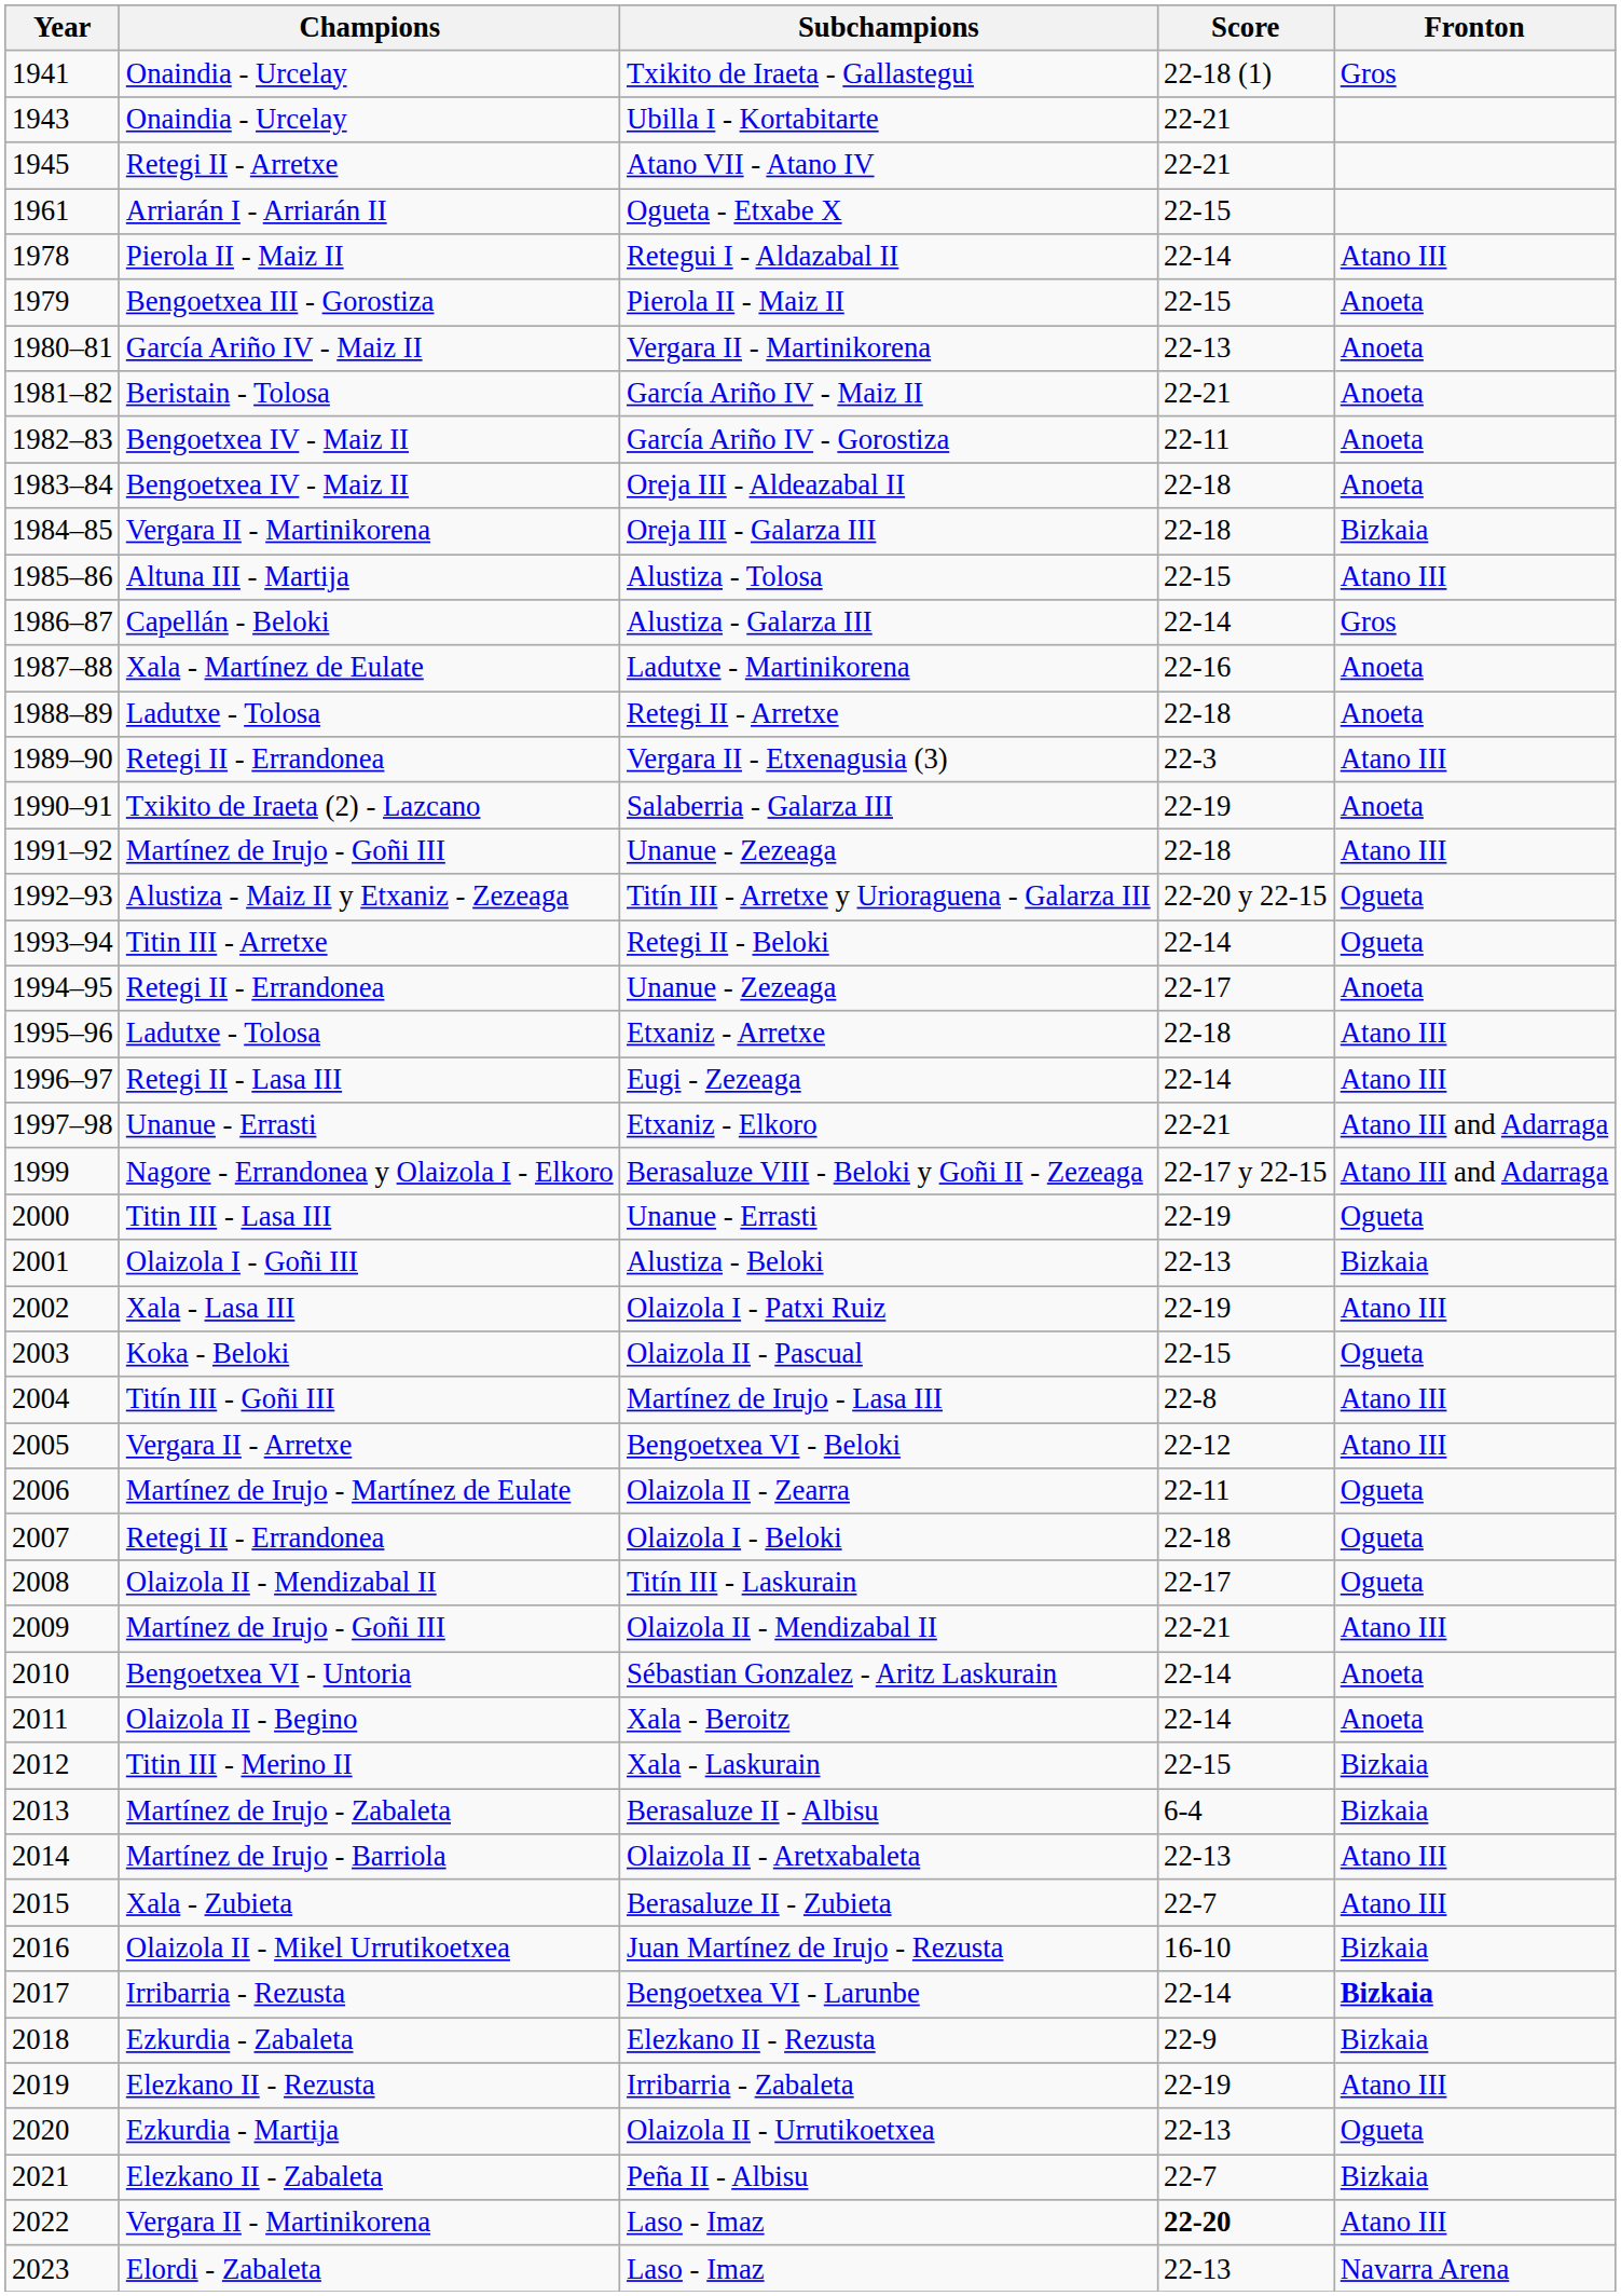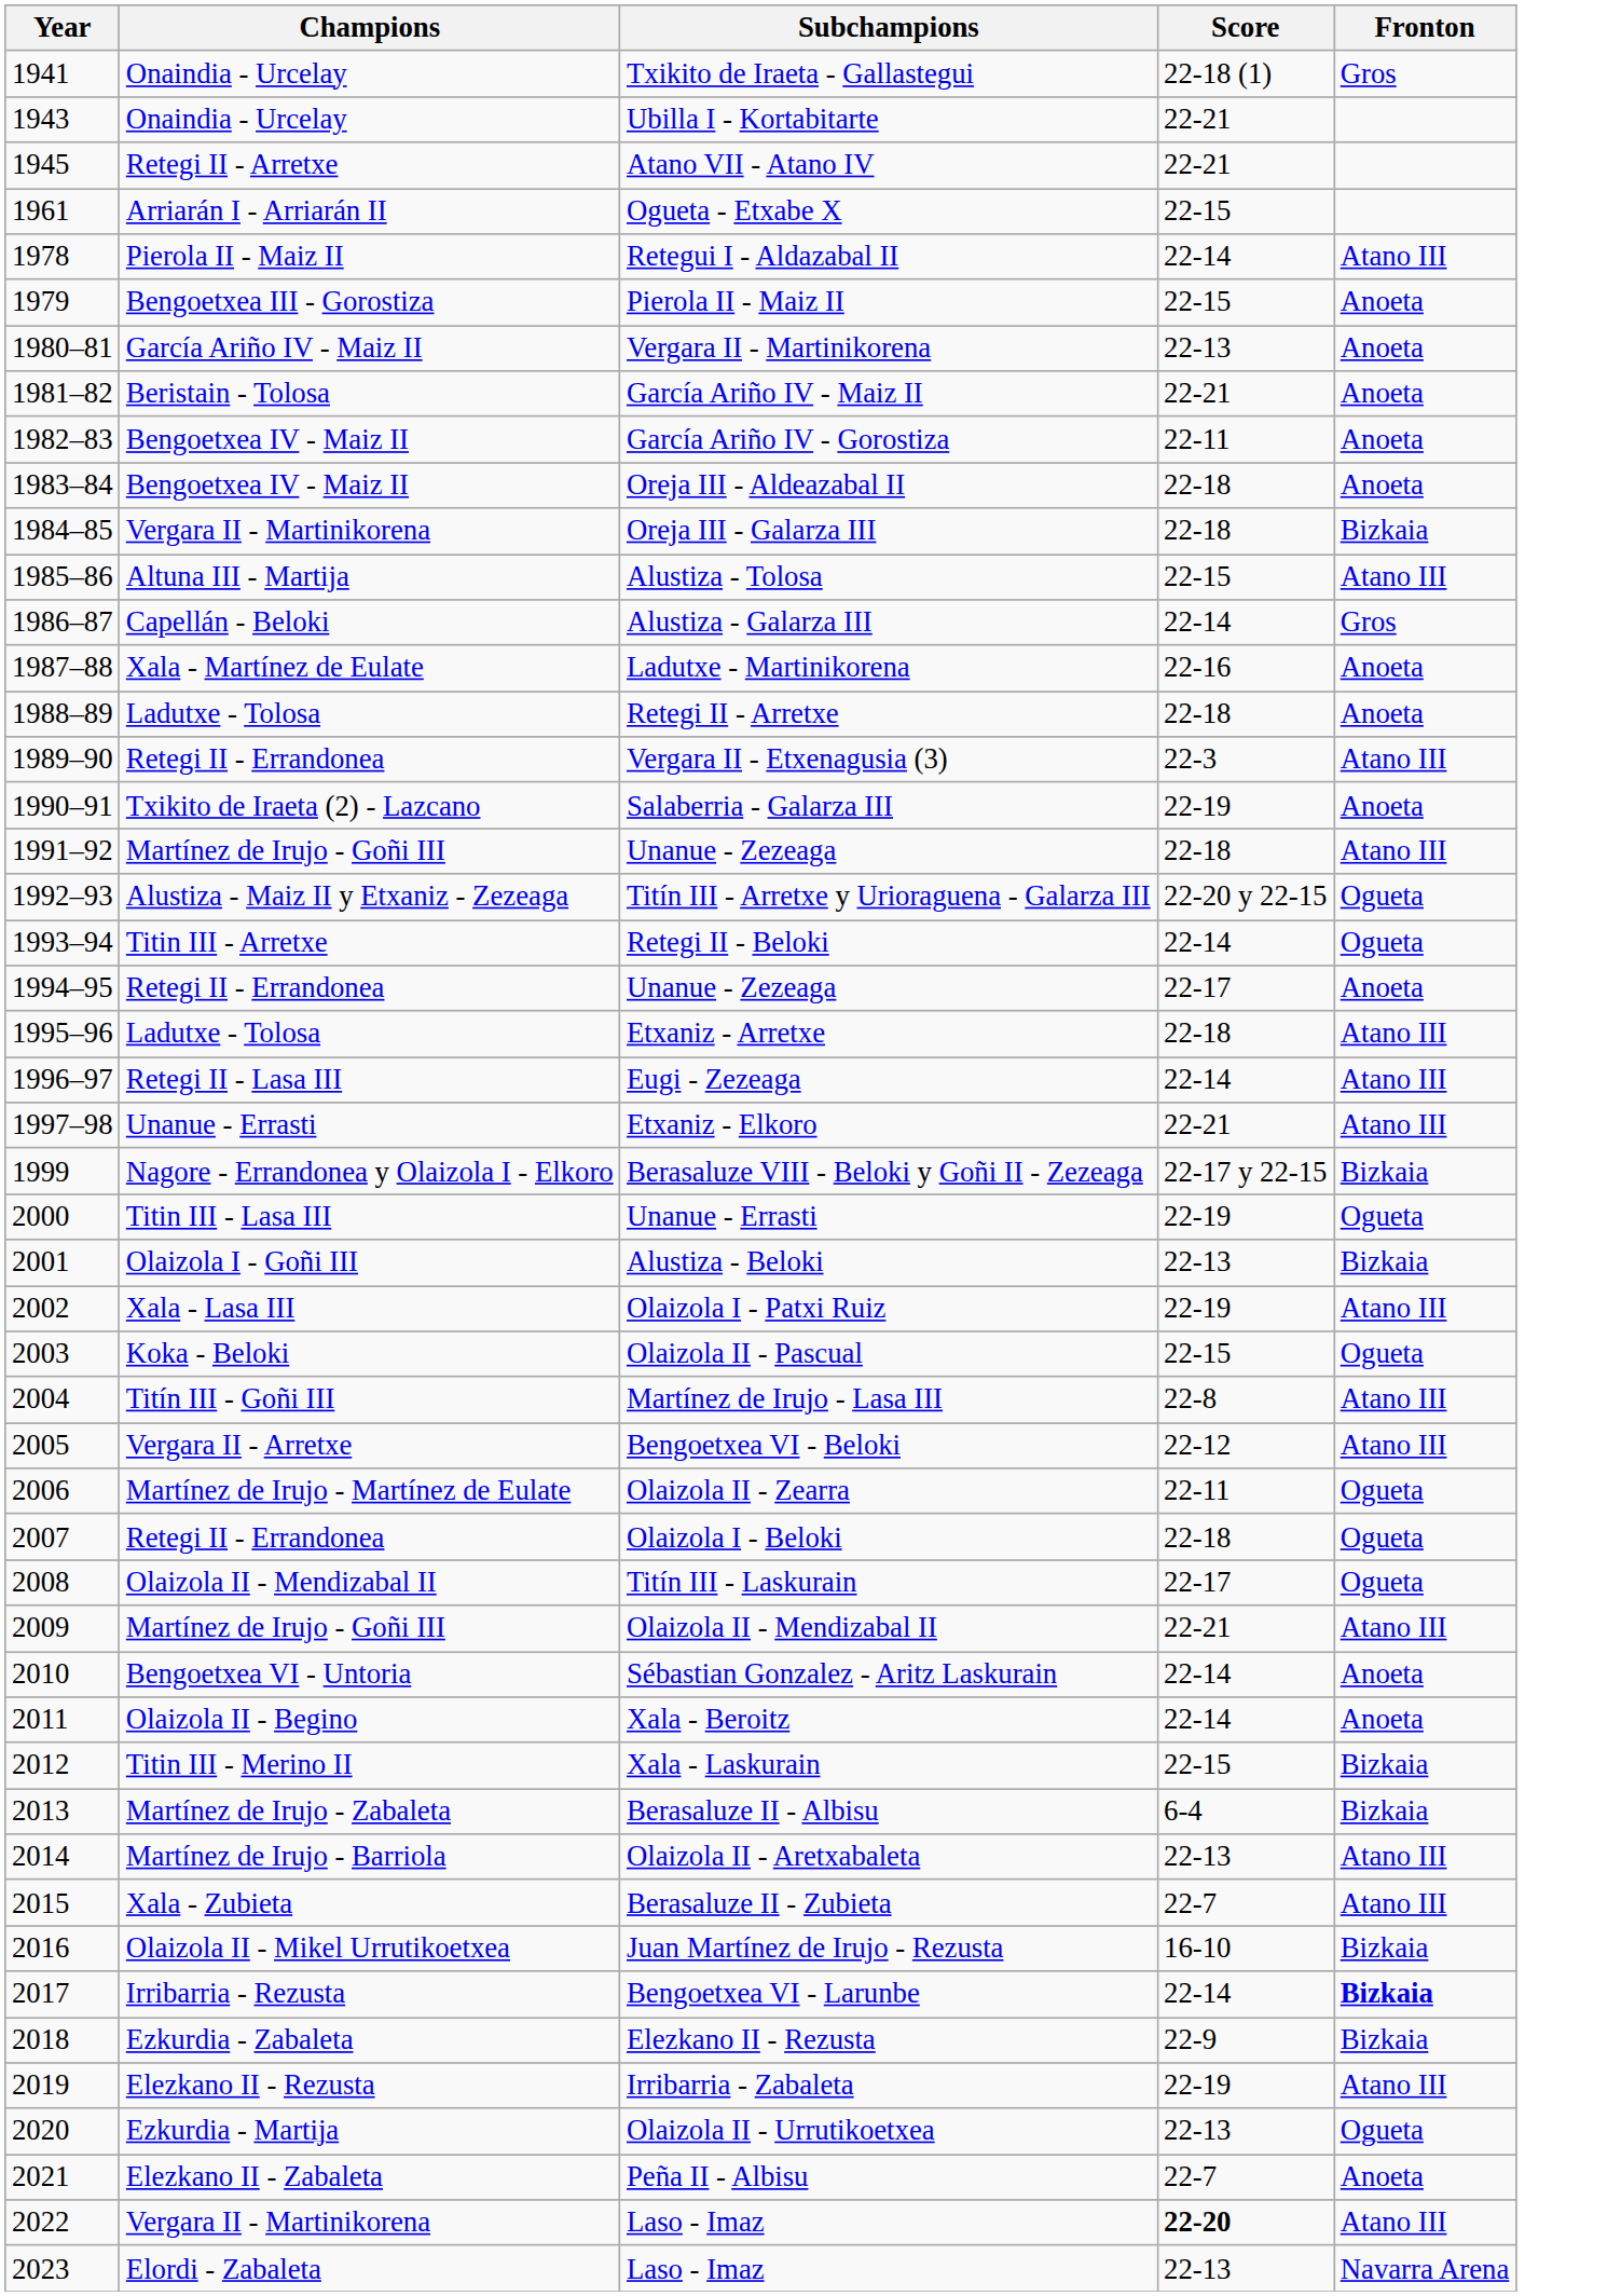 <table class="wikitable">
 <tr>
 <th>Year</th>
 <th>Champions</th>
 <th>Subchampions</th>
 <th>Score</th>
 <th>Fronton</th>
 </tr>
 <tr>
 <td>1941</td>
 <td><a href='#'>Onaindia</a> - <a href='#'>Urcelay</a></td>
 <td><a href='#'>Txikito de Iraeta</a> - <a href='#'>Gallastegui</a></td>
 <td>22-18 (1)</td>
 <td><a href='#'>Gros</a></td>
 </tr>
 <tr>
 <td>1943</td>
 <td><a href='#'>Onaindia</a> - <a href='#'>Urcelay</a></td>
 <td><a href='#'>Ubilla I</a> - <a href='#'>Kortabitarte</a></td>
 <td>22-21</td>
 <td></td>
 </tr>
 <tr>
 <td>1945</td>
 <td><a href='#'>Retegi II</a> - <a href='#'>Arretxe</a></td>
 <td><a href='#'>Atano VII</a> - <a href='#'>Atano IV</a></td>
 <td>22-21</td>
 <td></td>
 </tr>
 <tr>
 <td>1961</td>
 <td><a href='#'>Arriarán I</a> - <a href='#'>Arriarán II</a></td>
 <td><a href='#'>Ogueta</a> - <a href='#'>Etxabe X</a></td>
 <td>22-15</td>
 <td></td>
 </tr>
 <tr>
 <td>1978</td>
 <td><a href='#'>Pierola II</a> - <a href='#'>Maiz II</a></td>
 <td><a href='#'>Retegui I</a> - <a href='#'>Aldazabal II</a></td>
 <td>22-14</td>
 <td><a href='#'>Atano III</a></td>
 </tr>
 <tr>
 <td>1979</td>
 <td><a href='#'>Bengoetxea III</a> - <a href='#'>Gorostiza</a></td>
 <td><a href='#'>Pierola II</a> - <a href='#'>Maiz II</a></td>
 <td>22-15</td>
 <td><a href='#'>Anoeta</a></td>
 </tr>
 <tr>
 <td>1980–81</td>
 <td><a href='#'>García Ariño IV</a> - <a href='#'>Maiz II</a></td>
 <td><a href='#'>Vergara II</a> - <a href='#'>Martinikorena</a></td>
 <td>22-13</td>
 <td><a href='#'>Anoeta</a></td>
 </tr>
 <tr>
 <td>1981–82</td>
 <td><a href='#'>Beristain</a> - <a href='#'>Tolosa</a></td>
 <td><a href='#'>García Ariño IV</a> - <a href='#'>Maiz II</a></td>
 <td>22-21</td>
 <td><a href='#'>Anoeta</a></td>
 </tr>
 <tr>
 <td>1982–83</td>
 <td><a href='#'>Bengoetxea IV</a> - <a href='#'>Maiz II</a></td>
 <td><a href='#'>García Ariño IV</a> - <a href='#'>Gorostiza</a></td>
 <td>22-11</td>
 <td><a href='#'>Anoeta</a></td>
 </tr>
 <tr>
 <td>1983–84</td>
 <td><a href='#'>Bengoetxea IV</a> - <a href='#'>Maiz II</a></td>
 <td><a href='#'>Oreja III</a> - <a href='#'>Aldeazabal II</a></td>
 <td>22-18</td>
 <td><a href='#'>Anoeta</a></td>
 </tr>
 <tr>
 <td>1984–85</td>
 <td><a href='#'>Vergara II</a> - <a href='#'>Martinikorena</a></td>
 <td><a href='#'>Oreja III</a> - <a href='#'>Galarza III</a></td>
 <td>22-18</td>
 <td><a href='#'>Bizkaia</a></td>
 </tr>
 <tr>
 <td>1985–86</td>
 <td><a href='#'>Altuna III</a> - <a href='#'>Martija</a></td>
 <td><a href='#'>Alustiza</a> - <a href='#'>Tolosa</a></td>
 <td>22-15</td>
 <td><a href='#'>Atano III</a></td>
 </tr>
 <tr>
 <td>1986–87</td>
 <td><a href='#'>Capellán</a> - <a href='#'>Beloki</a></td>
 <td><a href='#'>Alustiza</a> - <a href='#'>Galarza III</a></td>
 <td>22-14</td>
 <td><a href='#'>Gros</a></td>
 </tr>
 <tr>
 <td>1987–88</td>
 <td><a href='#'>Xala</a> - <a href='#'>Martínez de Eulate</a></td>
 <td><a href='#'>Ladutxe</a> - <a href='#'>Martinikorena</a></td>
 <td>22-16</td>
 <td><a href='#'>Anoeta</a></td>
 </tr>
 <tr>
 <td>1988–89</td>
 <td><a href='#'>Ladutxe</a> - <a href='#'>Tolosa</a></td>
 <td><a href='#'>Retegi II</a> - <a href='#'>Arretxe</a></td>
 <td>22-18</td>
 <td><a href='#'>Anoeta</a></td>
 </tr>
 <tr>
 <td>1989–90</td>
 <td><a href='#'>Retegi II</a> - <a href='#'>Errandonea</a></td>
 <td><a href='#'>Vergara II</a> - <a href='#'>Etxenagusia</a> (3)</td>
 <td>22-3</td>
 <td><a href='#'>Atano III</a></td>
 </tr>
 <tr>
 <td>1990–91</td>
 <td><a href='#'>Txikito de Iraeta</a> (2) - <a href='#'>Lazcano</a></td>
 <td><a href='#'>Salaberria</a> - <a href='#'>Galarza III</a></td>
 <td>22-19</td>
 <td><a href='#'>Anoeta</a></td>
 </tr>
 <tr>
 <td>1991–92</td>
 <td><a href='#'>Martínez de Irujo</a> - <a href='#'>Goñi III</a></td>
 <td><a href='#'>Unanue</a> - <a href='#'>Zezeaga</a></td>
 <td>22-18</td>
 <td><a href='#'>Atano III</a></td>
 </tr>
 <tr>
 <td>1992–93</td>
 <td><a href='#'>Alustiza</a> - <a href='#'>Maiz II</a> y <a href='#'>Etxaniz</a> - <a href='#'>Zezeaga</a></td>
 <td><a href='#'>Titín III</a> - <a href='#'>Arretxe</a> y <a href='#'>Urioraguena</a> - <a href='#'>Galarza III</a></td>
 <td>22-20 y 22-15</td>
 <td><a href='#'>Ogueta</a></td>
 </tr>
 <tr>
 <td>1993–94</td>
 <td><a href='#'>Titin III</a> - <a href='#'>Arretxe</a></td>
 <td><a href='#'>Retegi II</a> - <a href='#'>Beloki</a></td>
 <td>22-14</td>
 <td><a href='#'>Ogueta</a></td>
 </tr>
 <tr>
 <td>1994–95</td>
 <td><a href='#'>Retegi II</a> - <a href='#'>Errandonea</a></td>
 <td><a href='#'>Unanue</a> - <a href='#'>Zezeaga</a></td>
 <td>22-17</td>
 <td><a href='#'>Anoeta</a></td>
 </tr>
 <tr>
 <td>1995–96</td>
 <td><a href='#'>Ladutxe</a> - <a href='#'>Tolosa</a></td>
 <td><a href='#'>Etxaniz</a> - <a href='#'>Arretxe</a></td>
 <td>22-18</td>
 <td><a href='#'>Atano III</a></td>
 </tr>
 <tr>
 <td>1996–97</td>
 <td><a href='#'>Retegi II</a> - <a href='#'>Lasa III</a></td>
 <td><a href='#'>Eugi</a> - <a href='#'>Zezeaga</a></td>
 <td>22-14</td>
 <td><a href='#'>Atano III</a></td>
 </tr>
 <tr>
 <td>1997–98</td>
 <td><a href='#'>Unanue</a> - <a href='#'>Errasti</a></td>
 <td><a href='#'>Etxaniz</a> - <a href='#'>Elkoro</a></td>
 <td>22-21</td>
-<td><a href='#'>Atano III</a> and <a href='#'>Adarraga</a></td>
+<td><a href='#'>Atano III</a></td>
 </tr>
 <tr>
 <td>1999</td>
 <td><a href='#'>Nagore</a> - <a href='#'>Errandonea</a> y <a href='#'>Olaizola I</a> - <a href='#'>Elkoro</a></td>
 <td><a href='#'>Berasaluze VIII</a> - <a href='#'>Beloki</a> y <a href='#'>Goñi II</a> - <a href='#'>Zezeaga</a></td>
 <td>22-17 y 22-15</td>
-<td><a href='#'>Atano III</a> and <a href='#'>Adarraga</a></td>
+<td><a href='#'>Bizkaia</a></td>
 </tr>
 <tr>
 <td>2000</td>
 <td><a href='#'>Titin III</a> - <a href='#'>Lasa III</a></td>
 <td><a href='#'>Unanue</a> - <a href='#'>Errasti</a></td>
 <td>22-19</td>
 <td><a href='#'>Ogueta</a></td>
 </tr>
 <tr>
 <td>2001</td>
 <td><a href='#'>Olaizola I</a> - <a href='#'>Goñi III</a></td>
 <td><a href='#'>Alustiza</a> - <a href='#'>Beloki</a></td>
 <td>22-13</td>
 <td><a href='#'>Bizkaia</a></td>
 </tr>
 <tr>
 <td>2002</td>
 <td><a href='#'>Xala</a> - <a href='#'>Lasa III</a></td>
 <td><a href='#'>Olaizola I</a> - <a href='#'>Patxi Ruiz</a></td>
 <td>22-19</td>
 <td><a href='#'>Atano III</a></td>
 </tr>
 <tr>
 <td>2003</td>
 <td><a href='#'>Koka</a> - <a href='#'>Beloki</a></td>
 <td><a href='#'>Olaizola II</a> - <a href='#'>Pascual</a></td>
 <td>22-15</td>
 <td><a href='#'>Ogueta</a></td>
 </tr>
 <tr>
 <td>2004</td>
 <td><a href='#'>Titín III</a> - <a href='#'>Goñi III</a></td>
 <td><a href='#'>Martínez de Irujo</a> - <a href='#'>Lasa III</a></td>
 <td>22-8</td>
 <td><a href='#'>Atano III</a></td>
 </tr>
 <tr>
 <td>2005</td>
 <td><a href='#'>Vergara II</a> - <a href='#'>Arretxe</a></td>
 <td><a href='#'>Bengoetxea VI</a> - <a href='#'>Beloki</a></td>
 <td>22-12</td>
 <td><a href='#'>Atano III</a></td>
 </tr>
 <tr>
 <td>2006</td>
 <td><a href='#'>Martínez de Irujo</a> - <a href='#'>Martínez de Eulate</a></td>
 <td><a href='#'>Olaizola II</a> - <a href='#'>Zearra</a></td>
 <td>22-11</td>
 <td><a href='#'>Ogueta</a></td>
 </tr>
 <tr>
 <td>2007</td>
 <td><a href='#'>Retegi II</a> - <a href='#'>Errandonea</a></td>
 <td><a href='#'>Olaizola I</a> - <a href='#'>Beloki</a></td>
 <td>22-18</td>
 <td><a href='#'>Ogueta</a></td>
 </tr>
 <tr>
 <td>2008</td>
 <td><a href='#'>Olaizola II</a> - <a href='#'>Mendizabal II</a></td>
 <td><a href='#'>Titín III</a> - <a href='#'>Laskurain</a></td>
 <td>22-17</td>
 <td><a href='#'>Ogueta</a></td>
 </tr>
 <tr>
 <td>2009</td>
 <td><a href='#'>Martínez de Irujo</a> - <a href='#'>Goñi III</a></td>
 <td><a href='#'>Olaizola II</a> - <a href='#'>Mendizabal II</a></td>
 <td>22-21</td>
 <td><a href='#'>Atano III</a></td>
 </tr>
 <tr>
 <td>2010</td>
 <td><a href='#'>Bengoetxea VI</a> - <a href='#'>Untoria</a></td>
 <td><a href='#'>Sébastian Gonzalez</a> - <a href='#'>Aritz Laskurain</a></td>
 <td>22-14</td>
 <td><a href='#'>Anoeta</a></td>
 </tr>
 <tr>
 <td>2011</td>
 <td><a href='#'>Olaizola II</a> - <a href='#'>Begino</a></td>
 <td><a href='#'>Xala</a> - <a href='#'>Beroitz</a></td>
 <td>22-14</td>
 <td><a href='#'>Anoeta</a></td>
 </tr>
 <tr>
 <td>2012</td>
 <td><a href='#'>Titin III</a> - <a href='#'>Merino II</a></td>
 <td><a href='#'>Xala</a> - <a href='#'>Laskurain</a></td>
 <td>22-15</td>
 <td><a href='#'>Bizkaia</a></td>
 </tr>
 <tr>
 <td>2013</td>
 <td><a href='#'>Martínez de Irujo</a> - <a href='#'>Zabaleta</a></td>
 <td><a href='#'>Berasaluze II</a> - <a href='#'>Albisu</a></td>
 <td>6-4</td>
 <td><a href='#'>Bizkaia</a></td>
 </tr>
 <tr>
 <td>2014</td>
 <td><a href='#'>Martínez de Irujo</a> - <a href='#'>Barriola</a></td>
 <td><a href='#'>Olaizola II</a> - <a href='#'>Aretxabaleta</a></td>
 <td>22-13</td>
 <td><a href='#'>Atano III</a></td>
 </tr>
 <tr>
 <td>2015</td>
 <td><a href='#'>Xala</a> - <a href='#'>Zubieta</a></td>
 <td><a href='#'>Berasaluze II</a> - <a href='#'>Zubieta</a></td>
 <td>22-7</td>
 <td><a href='#'>Atano III</a></td>
 </tr>
 <tr>
 <td>2016</td>
 <td><a href='#'>Olaizola II</a> - <a href='#'>Mikel Urrutikoetxea</a></td>
 <td><a href='#'>Juan Martínez de Irujo</a> - <a href='#'>Rezusta</a></td>
 <td>16-10</td>
 <td><a href='#'>Bizkaia</a></td>
 </tr>
 <tr>
 <td>2017</td>
 <td><a href='#'>Irribarria</a> - <a href='#'>Rezusta</a></td>
 <td><a href='#'>Bengoetxea VI</a> - <a href='#'>Larunbe</a></td>
 <td>22-14</td>
 <td><strong><a href='#'>Bizkaia</a></strong></td>
 </tr>
 <tr>
 <td>2018</td>
 <td><a href='#'>Ezkurdia</a> - <a href='#'>Zabaleta</a></td>
 <td><a href='#'>Elezkano II</a> - <a href='#'>Rezusta</a></td>
 <td>22-9</td>
 <td><a href='#'>Bizkaia</a></td>
 </tr>
 <tr>
 <td>2019</td>
 <td><a href='#'>Elezkano II</a> - <a href='#'>Rezusta</a></td>
 <td><a href='#'>Irribarria</a> - <a href='#'>Zabaleta</a></td>
 <td>22-19</td>
 <td><a href='#'>Atano III</a></td>
 </tr>
 <tr>
 <td>2020</td>
 <td><a href='#'>Ezkurdia</a> - <a href='#'>Martija</a></td>
 <td><a href='#'>Olaizola II</a> - <a href='#'>Urrutikoetxea</a></td>
 <td>22-13</td>
 <td><a href='#'>Ogueta</a></td>
 </tr>
 <tr>
 <td>2021</td>
 <td><a href='#'>Elezkano II</a> - <a href='#'>Zabaleta</a></td>
 <td><a href='#'>Peña II</a> - <a href='#'>Albisu</a></td>
 <td>22-7</td>
-<td><a href='#'>Bizkaia</a></td>
+<td><a href='#'>Anoeta</a></td>
 </tr>
 <tr>
 <td>2022</td>
 <td><a href='#'>Vergara II</a> - <a href='#'>Martinikorena</a></td>
 <td><a href='#'>Laso</a> - <a href='#'>Imaz</a></td>
 <td><strong>22-20</strong></td>
 <td><a href='#'>Atano III</a></td>
 </tr>
 <tr>
 <td>2023</td>
 <td><a href='#'>Elordi</a> - <a href='#'>Zabaleta</a></td>
 <td><a href='#'>Laso</a> - <a href='#'>Imaz</a></td>
 <td>22-13</td>
 <td><a href='#'>Navarra Arena</a></td>
 </tr>
 </table>
